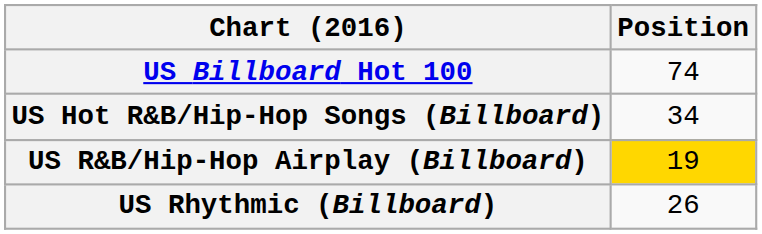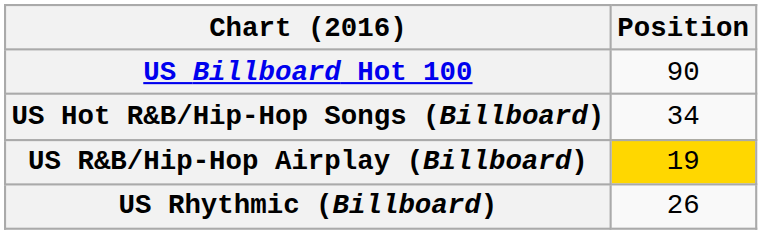 <table class="wikitable sortable plainrowheaders" style="text-align:center">
 <tr>
 <th>Chart (2016)</th>
 <th>Position</th>
 </tr>
 <tr>
 <th scope="row"><a href='#'>US <em>Billboard</em> Hot 100</a></th>
-<td style="text-align:center;">74</td>
+<td style="text-align:center;">90</td>
 </tr>
 <tr>
 <th scope="row">US Hot R&B/Hip-Hop Songs (<em>Billboard</em>)</th>
 <td style="text-align:center;">34</td>
 </tr>
 <tr>
 <th scope="row">US R&B/Hip-Hop Airplay (<em>Billboard</em>)</th>
 <td style="background: gold; text-align:center;">19</td>
 </tr>
 <tr>
 <th scope="row">US Rhythmic (<em>Billboard</em>)</th>
 <td style="text-align:center;">26</td>
 </tr>
 </table>
